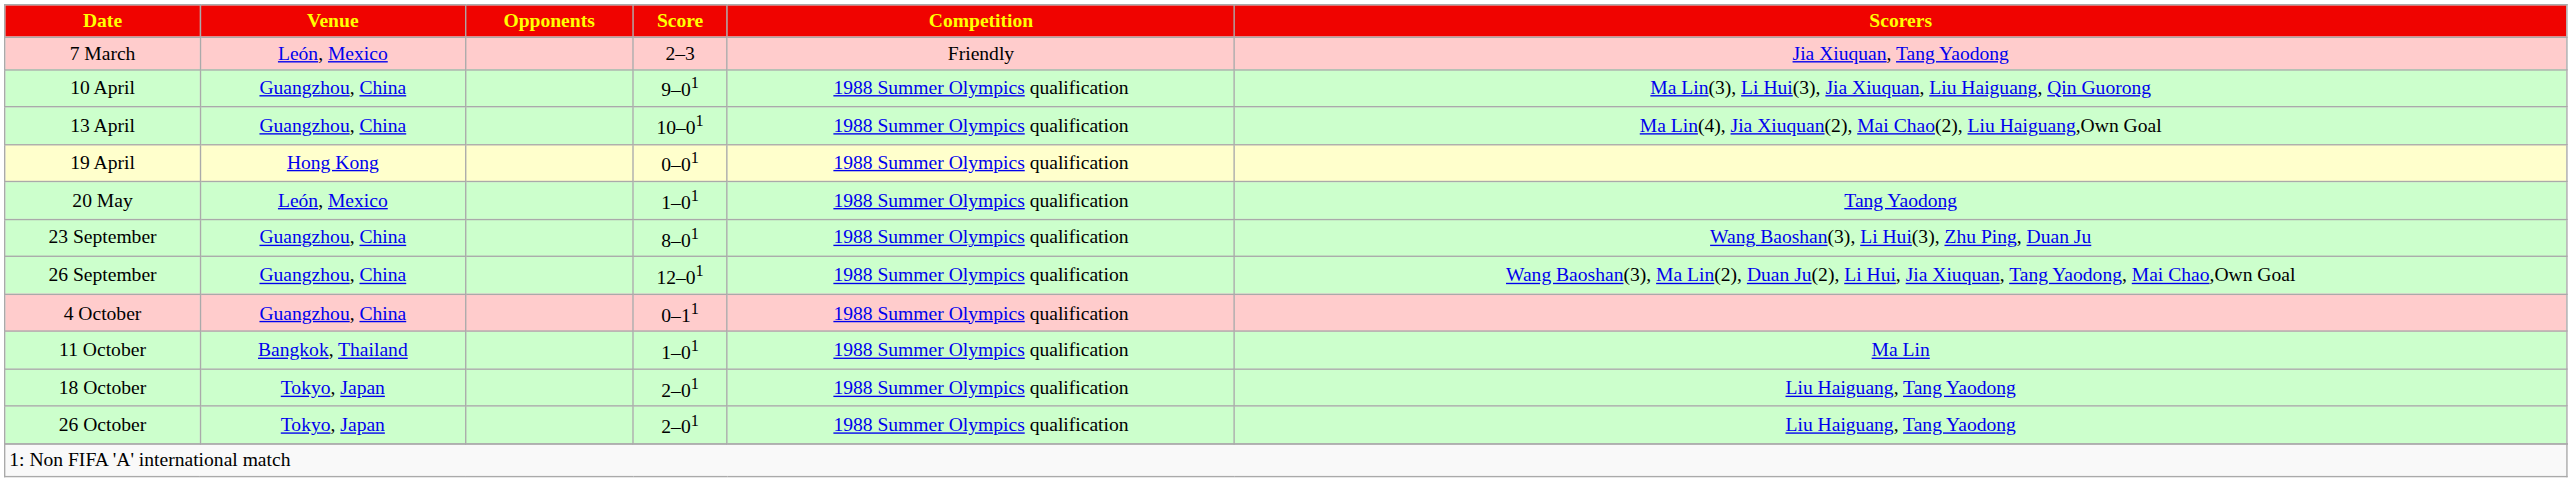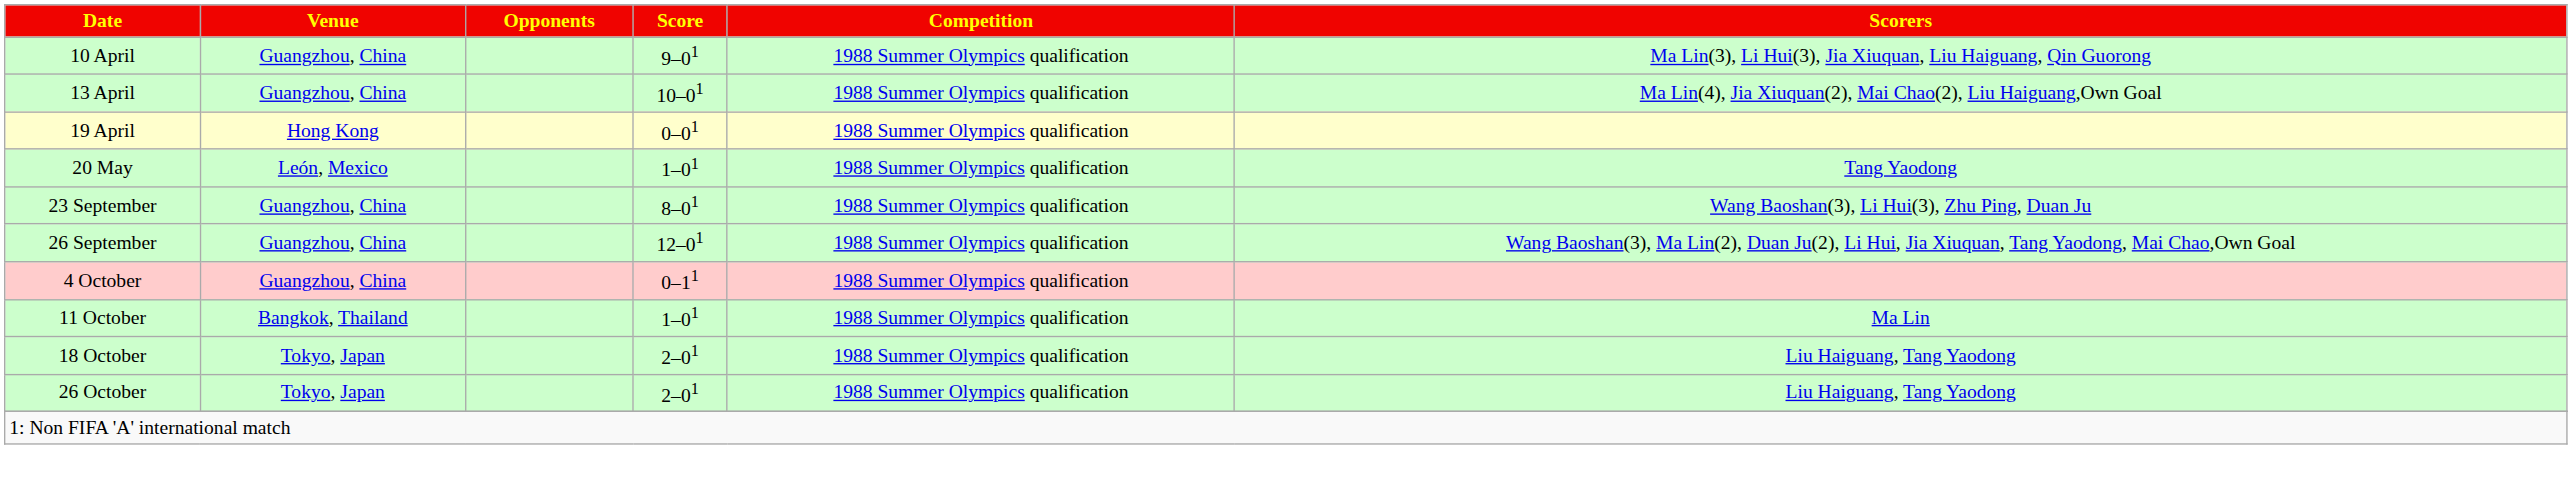 <table width=95% class="wikitable" style="text-align: center; font-size: 90%">
 <tr bgcolor=#F00300 style="color:yellow">
 <td><strong>Date</strong></td>
 <td><strong>Venue</strong></td>
 <td><strong>Opponents</strong></td>
 <td><strong>Score</strong></td>
 <td><strong>Competition</strong></td>
 <td><strong>Scorers</strong></td>
-</tr>
-<tr bgcolor=#FFCCCC>
-<td>7 March</td>
-<td><a href='#'>León</a>, <a href='#'>Mexico</a></td>
-<td></td>
-<td>2–3</td>
-<td>Friendly</td>
-<td><a href='#'>Jia Xiuquan</a>, <a href='#'>Tang Yaodong</a></td>
 </tr>
 <tr bgcolor=#CCFFCC>
 <td>10 April</td>
 <td><a href='#'>Guangzhou</a>, <a href='#'>China</a></td>
 <td></td>
 <td>9–0<sup>1</sup></td>
 <td><a href='#'>1988 Summer Olympics</a> qualification</td>
 <td><a href='#'>Ma Lin</a>(3), <a href='#'>Li Hui</a>(3), <a href='#'>Jia Xiuquan</a>, <a href='#'>Liu Haiguang</a>, <a href='#'>Qin Guorong</a></td>
 </tr>
 <tr bgcolor=#CCFFCC>
 <td>13 April</td>
 <td><a href='#'>Guangzhou</a>, <a href='#'>China</a></td>
 <td></td>
 <td>10–0<sup>1</sup></td>
 <td><a href='#'>1988 Summer Olympics</a> qualification</td>
 <td><a href='#'>Ma Lin</a>(4), <a href='#'>Jia Xiuquan</a>(2), <a href='#'>Mai Chao</a>(2), <a href='#'>Liu Haiguang</a>,Own Goal</td>
 </tr>
 <tr bgcolor=#FFFFCC>
 <td>19 April</td>
 <td><a href='#'>Hong Kong</a></td>
 <td></td>
 <td>0–0<sup>1</sup></td>
 <td><a href='#'>1988 Summer Olympics</a> qualification</td>
 <td></td>
 </tr>
 <tr bgcolor=#CCFFCC>
 <td>20 May</td>
 <td><a href='#'>León</a>, <a href='#'>Mexico</a></td>
 <td></td>
 <td>1–0<sup>1</sup></td>
 <td><a href='#'>1988 Summer Olympics</a> qualification</td>
 <td><a href='#'>Tang Yaodong</a></td>
 </tr>
 <tr bgcolor=#CCFFCC>
 <td>23 September</td>
 <td><a href='#'>Guangzhou</a>, <a href='#'>China</a></td>
 <td></td>
 <td>8–0<sup>1</sup></td>
 <td><a href='#'>1988 Summer Olympics</a> qualification</td>
 <td><a href='#'>Wang Baoshan</a>(3), <a href='#'>Li Hui</a>(3), <a href='#'>Zhu Ping</a>, <a href='#'>Duan Ju</a></td>
 </tr>
 <tr bgcolor=#CCFFCC>
 <td>26 September</td>
 <td><a href='#'>Guangzhou</a>, <a href='#'>China</a></td>
 <td></td>
 <td>12–0<sup>1</sup></td>
 <td><a href='#'>1988 Summer Olympics</a> qualification</td>
 <td><a href='#'>Wang Baoshan</a>(3), <a href='#'>Ma Lin</a>(2), <a href='#'>Duan Ju</a>(2), <a href='#'>Li Hui</a>, <a href='#'>Jia Xiuquan</a>, <a href='#'>Tang Yaodong</a>, <a href='#'>Mai Chao</a>,Own Goal</td>
 </tr>
 <tr bgcolor=#FFCCCC>
 <td>4 October</td>
 <td><a href='#'>Guangzhou</a>, <a href='#'>China</a></td>
 <td></td>
 <td>0–1<sup>1</sup></td>
 <td><a href='#'>1988 Summer Olympics</a> qualification</td>
 <td></td>
 </tr>
 <tr bgcolor=#CCFFCC>
 <td>11 October</td>
 <td><a href='#'>Bangkok</a>, <a href='#'>Thailand</a></td>
 <td></td>
 <td>1–0<sup>1</sup></td>
 <td><a href='#'>1988 Summer Olympics</a> qualification</td>
 <td><a href='#'>Ma Lin</a></td>
 </tr>
 <tr bgcolor=#CCFFCC>
 <td>18 October</td>
 <td><a href='#'>Tokyo</a>, <a href='#'>Japan</a></td>
 <td></td>
 <td>2–0<sup>1</sup></td>
 <td><a href='#'>1988 Summer Olympics</a> qualification</td>
 <td><a href='#'>Liu Haiguang</a>, <a href='#'>Tang Yaodong</a></td>
 </tr>
 <tr bgcolor=#CCFFCC>
 <td>26 October</td>
 <td><a href='#'>Tokyo</a>, <a href='#'>Japan</a></td>
 <td></td>
 <td>2–0<sup>1</sup></td>
 <td><a href='#'>1988 Summer Olympics</a> qualification</td>
 <td><a href='#'>Liu Haiguang</a>, <a href='#'>Tang Yaodong</a></td>
 </tr>
 <tr>
 </tr>
 <tr>
 <td colspan=6 align=left>1: Non FIFA 'A' international match</td>
 </tr>
 </table>
